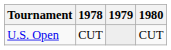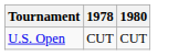 <table class="wikitable" style="font-size:95%;text-align:center;">
 <tr>
 <th>Tournament</th>
 <th>1978</th>
-<th>1979</th>
 <th>1980</th>
 </tr>
 <tr>
 <td align=left><a href='#'>U.S. Open</a></td>
 <td>CUT</td>
-<td style="background:#eeeeee;"></td>
 <td>CUT</td>
 </tr>
 </table>
